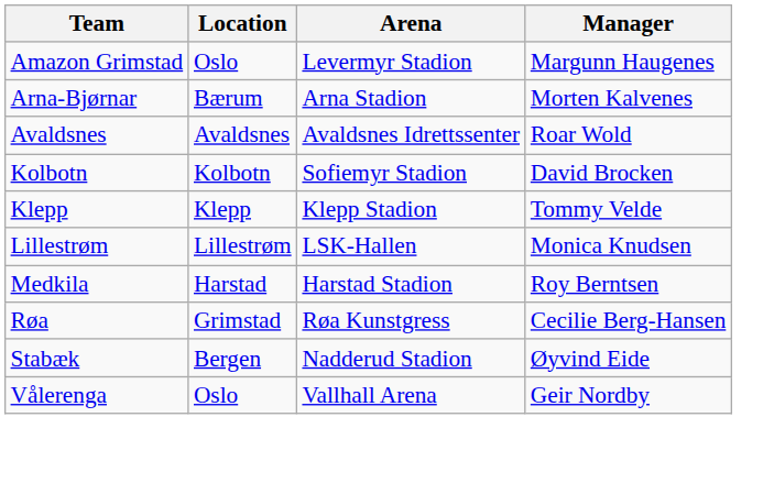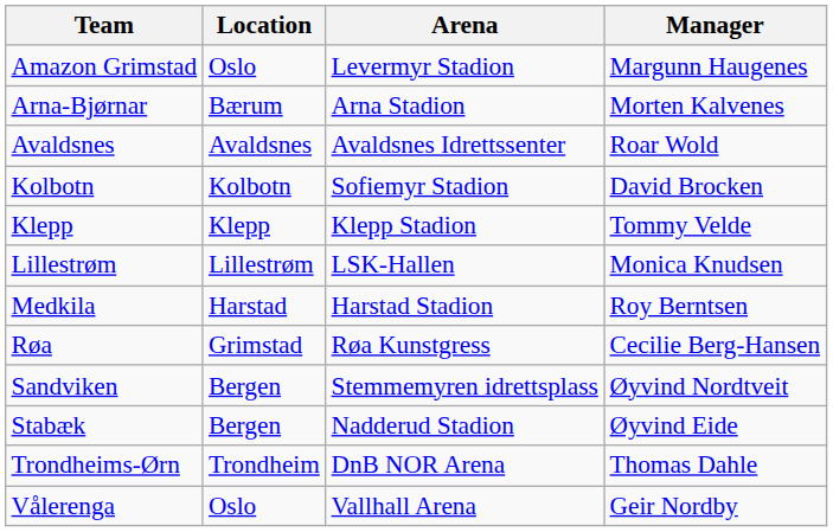 <table class="wikitable sortable" border="1">
 <tr>
 <th>Team</th>
 <th>Location</th>
 <th>Arena</th>
 <th>Manager</th>
 </tr>
 <tr>
 <td><a href='#'>Amazon Grimstad</a></td>
 <td><a href='#'>Oslo</a></td>
 <td><a href='#'>Levermyr Stadion</a></td>
 <td><a href='#'>Margunn Haugenes</a></td>
 </tr>
 <tr>
 <td><a href='#'>Arna-Bjørnar</a></td>
 <td><a href='#'>Bærum</a></td>
 <td><a href='#'>Arna Stadion</a></td>
 <td><a href='#'>Morten Kalvenes</a></td>
 </tr>
 <tr>
 <td><a href='#'>Avaldsnes</a></td>
 <td><a href='#'>Avaldsnes</a></td>
 <td><a href='#'>Avaldsnes Idrettssenter</a></td>
 <td><a href='#'>Roar Wold</a></td>
 </tr>
 <tr>
 <td><a href='#'>Kolbotn</a></td>
 <td><a href='#'>Kolbotn</a></td>
 <td><a href='#'>Sofiemyr Stadion</a></td>
 <td><a href='#'>David Brocken</a></td>
 </tr>
 <tr>
 <td><a href='#'>Klepp</a></td>
 <td><a href='#'>Klepp</a></td>
 <td><a href='#'>Klepp Stadion</a></td>
 <td><a href='#'>Tommy Velde</a></td>
 </tr>
 <tr>
 <td><a href='#'>Lillestrøm</a></td>
 <td><a href='#'>Lillestrøm</a></td>
 <td><a href='#'>LSK-Hallen</a></td>
 <td><a href='#'>Monica Knudsen</a></td>
 </tr>
 <tr>
 <td><a href='#'>Medkila</a></td>
 <td><a href='#'>Harstad</a></td>
 <td><a href='#'>Harstad Stadion</a></td>
 <td><a href='#'>Roy Berntsen</a></td>
 </tr>
 <tr>
 <td><a href='#'>Røa</a></td>
 <td><a href='#'>Grimstad</a></td>
 <td><a href='#'>Røa Kunstgress</a></td>
 <td><a href='#'>Cecilie Berg-Hansen</a></td>
 </tr>
 <tr>
+<td><a href='#'>Sandviken</a></td>
+<td><a href='#'>Bergen</a></td>
+<td><a href='#'>Stemmemyren idrettsplass</a></td>
+<td><a href='#'>Øyvind Nordtveit</a></td>
+</tr>
+<tr>
 <td><a href='#'>Stabæk</a></td>
 <td><a href='#'>Bergen</a></td>
 <td><a href='#'>Nadderud Stadion</a></td>
 <td><a href='#'>Øyvind Eide</a></td>
+</tr>
+<tr>
+<td><a href='#'>Trondheims-Ørn</a></td>
+<td><a href='#'>Trondheim</a></td>
+<td><a href='#'>DnB NOR Arena</a></td>
+<td><a href='#'>Thomas Dahle</a></td>
 </tr>
 <tr>
 <td><a href='#'>Vålerenga</a></td>
 <td><a href='#'>Oslo</a></td>
 <td><a href='#'>Vallhall Arena</a></td>
 <td><a href='#'>Geir Nordby</a></td>
 </tr>
 </table>
